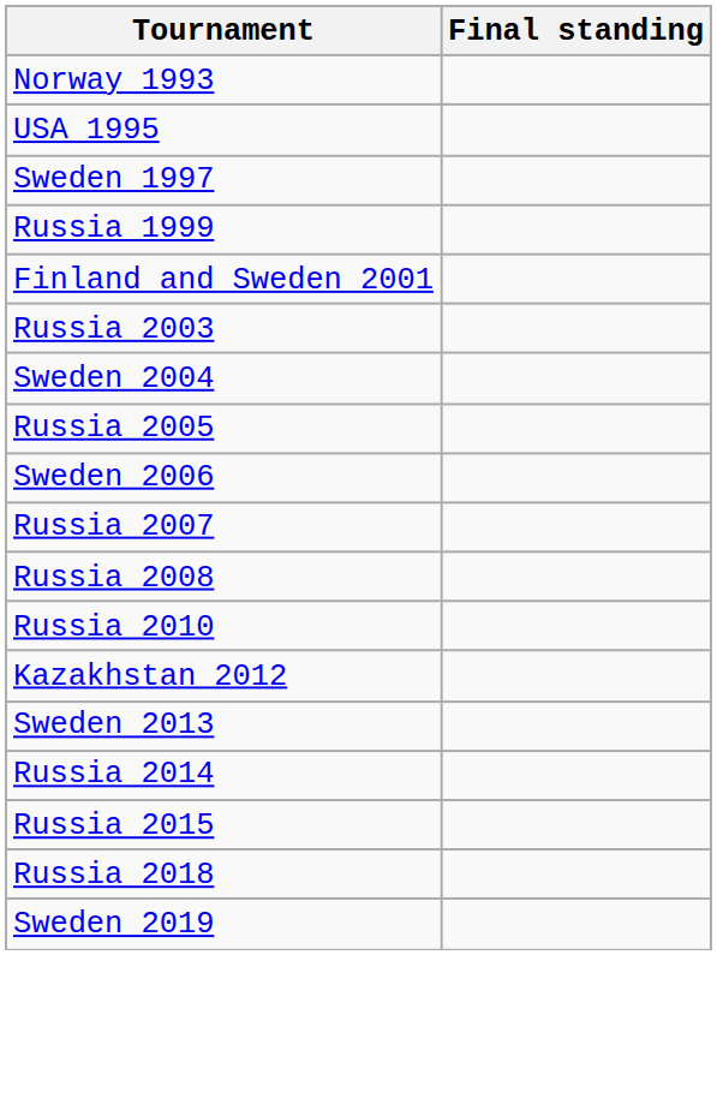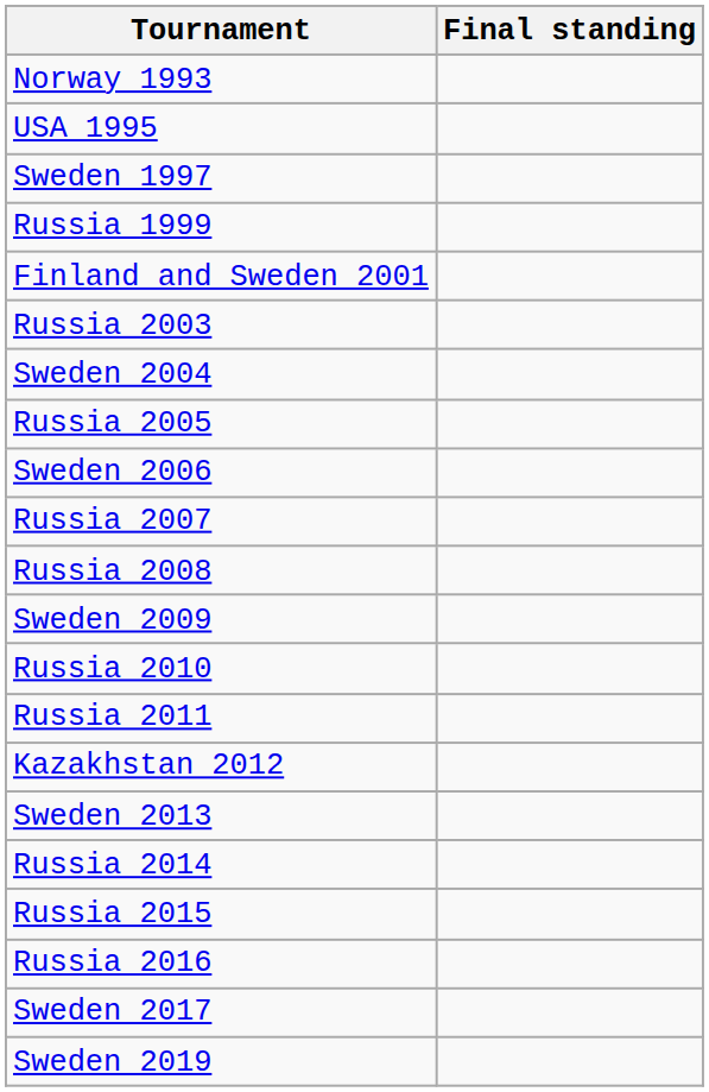 <table class=wikitable>
 <tr>
 <th>Tournament</th>
 <th>Final standing</th>
 </tr>
 <tr>
 <td><a href='#'>Norway 1993</a></td>
 <td></td>
 </tr>
 <tr>
 <td><a href='#'>USA 1995</a></td>
 <td></td>
 </tr>
 <tr>
 <td><a href='#'>Sweden 1997</a></td>
 <td></td>
 </tr>
 <tr>
 <td><a href='#'>Russia 1999</a></td>
 <td></td>
 </tr>
 <tr>
 <td><a href='#'>Finland and Sweden 2001</a></td>
 <td></td>
 </tr>
 <tr>
 <td><a href='#'>Russia 2003</a></td>
 <td></td>
 </tr>
 <tr>
 <td><a href='#'>Sweden 2004</a></td>
 <td></td>
 </tr>
 <tr>
 <td><a href='#'>Russia 2005</a></td>
 <td></td>
 </tr>
 <tr>
 <td><a href='#'>Sweden 2006</a></td>
 <td></td>
 </tr>
 <tr>
 <td><a href='#'>Russia 2007</a></td>
 <td></td>
 </tr>
 <tr>
 <td><a href='#'>Russia 2008</a></td>
 <td></td>
 </tr>
 <tr>
+<td><a href='#'>Sweden 2009</a></td>
+<td></td>
+</tr>
+<tr>
 <td><a href='#'>Russia 2010</a></td>
+<td></td>
+</tr>
+<tr>
+<td><a href='#'>Russia 2011</a></td>
 <td></td>
 </tr>
 <tr>
 <td><a href='#'>Kazakhstan 2012</a></td>
 <td></td>
 </tr>
 <tr>
 <td><a href='#'>Sweden 2013</a></td>
 <td></td>
 </tr>
 <tr>
 <td><a href='#'>Russia 2014</a></td>
 <td></td>
 </tr>
 <tr>
 <td><a href='#'>Russia 2015</a></td>
 <td></td>
 </tr>
 <tr>
-<td><a href='#'>Russia 2018</a></td>
+<td><a href='#'>Russia 2016</a></td>
+<td></td>
+</tr>
+<tr>
+<td><a href='#'>Sweden 2017</a></td>
 <td></td>
 </tr>
 <tr>
 <td><a href='#'>Sweden 2019</a></td>
 <td></td>
 </tr>
 </table>
